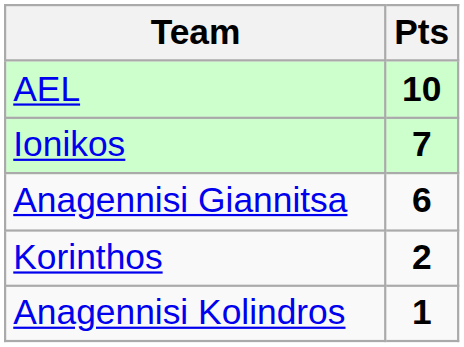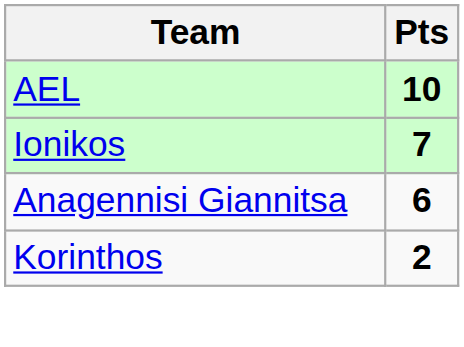 <table class="wikitable" style="text-align: center;">
 <tr>
 <th width=165>Team</th>
 <th width=20>Pts</th>
 </tr>
 <tr bgcolor="#ccffcc">
 <td align=left><a href='#'>AEL</a></td>
 <td><strong>10</strong></td>
 </tr>
 <tr bgcolor="#ccffcc">
 <td align=left><a href='#'>Ionikos</a></td>
 <td><strong>7</strong></td>
 </tr>
 <tr>
 <td align=left><a href='#'>Anagennisi Giannitsa</a></td>
 <td><strong>6</strong></td>
 </tr>
 <tr>
 <td align=left><a href='#'>Korinthos</a></td>
 <td><strong>2</strong></td>
 </tr>
-<tr>
-<td align=left><a href='#'>Anagennisi Kolindros</a></td>
-<td><strong>1</strong></td>
-</tr>
 </table>
